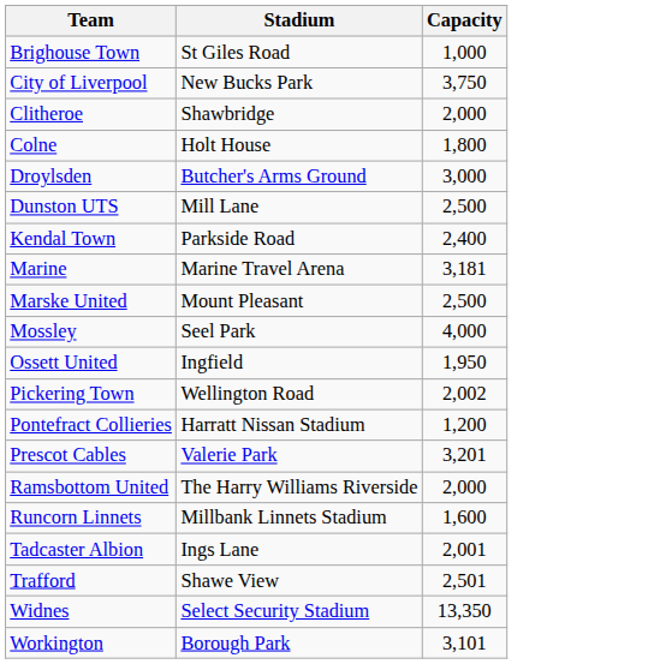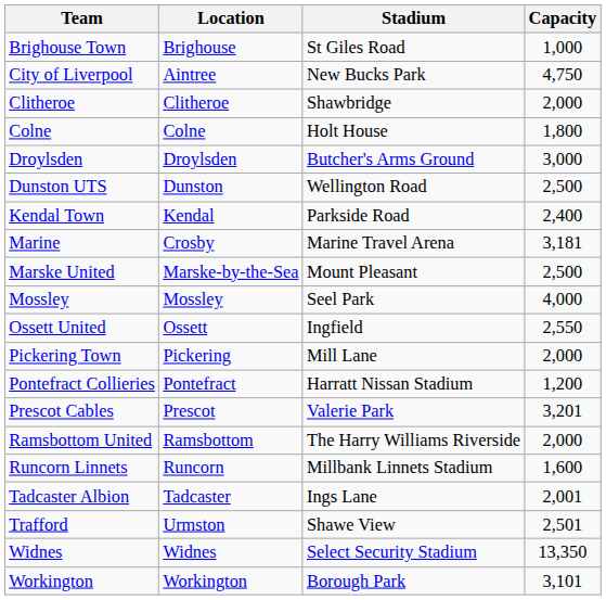 <table class="wikitable sortable">
 <tr>
 <th>Team</th>
+<th>Location</th>
 <th>Stadium</th>
 <th>Capacity</th>
 </tr>
 <tr>
 <td><a href='#'>Brighouse Town</a></td>
+<td><a href='#'>Brighouse</a></td>
 <td>St Giles Road</td>
 <td align="center">1,000</td>
 </tr>
 <tr>
 <td><a href='#'>City of Liverpool</a></td>
+<td><a href='#'>Aintree</a></td>
 <td>New Bucks Park</td>
-<td align="center">3,750</td>
+<td align="center">4,750</td>
 </tr>
 <tr>
+<td><a href='#'>Clitheroe</a></td>
 <td><a href='#'>Clitheroe</a></td>
 <td>Shawbridge</td>
 <td align="center">2,000</td>
 </tr>
 <tr>
 <td><a href='#'>Colne</a></td>
+<td><a href='#'>Colne</a></td>
 <td>Holt House</td>
 <td align="center">1,800</td>
 </tr>
 <tr>
+<td><a href='#'>Droylsden</a></td>
 <td><a href='#'>Droylsden</a></td>
 <td><a href='#'>Butcher's Arms Ground</a></td>
 <td align="center">3,000</td>
 </tr>
 <tr>
 <td><a href='#'>Dunston UTS</a></td>
-<td>Mill Lane</td>
+<td><a href='#'>Dunston</a></td>
+<td>Wellington Road</td>
 <td align="center">2,500</td>
 </tr>
 <tr>
 <td><a href='#'>Kendal Town</a></td>
+<td><a href='#'>Kendal</a></td>
 <td>Parkside Road</td>
 <td align="center">2,400</td>
 </tr>
 <tr>
 <td><a href='#'>Marine</a></td>
+<td><a href='#'>Crosby</a></td>
 <td>Marine Travel Arena</td>
 <td align="center">3,181</td>
 </tr>
 <tr>
 <td><a href='#'>Marske United</a></td>
+<td><a href='#'>Marske-by-the-Sea</a></td>
 <td>Mount Pleasant</td>
 <td align="center">2,500</td>
 </tr>
 <tr>
+<td><a href='#'>Mossley</a></td>
 <td><a href='#'>Mossley</a></td>
 <td>Seel Park</td>
 <td align="center">4,000</td>
 </tr>
 <tr>
 <td><a href='#'>Ossett United</a></td>
+<td><a href='#'>Ossett</a></td>
 <td>Ingfield</td>
-<td align="center">1,950</td>
+<td align="center">2,550</td>
 </tr>
 <tr>
 <td><a href='#'>Pickering Town</a></td>
-<td>Wellington Road</td>
-<td align="center">2,002</td>
+<td><a href='#'>Pickering</a></td>
+<td>Mill Lane</td>
+<td align="center">2,000</td>
 </tr>
 <tr>
 <td><a href='#'>Pontefract Collieries</a></td>
+<td><a href='#'>Pontefract</a></td>
 <td>Harratt Nissan Stadium</td>
 <td align="center">1,200</td>
 </tr>
 <tr>
 <td><a href='#'>Prescot Cables</a></td>
+<td><a href='#'>Prescot</a></td>
 <td><a href='#'>Valerie Park</a></td>
 <td align="center">3,201</td>
 </tr>
 <tr>
 <td><a href='#'>Ramsbottom United</a></td>
+<td><a href='#'>Ramsbottom</a></td>
 <td>The Harry Williams Riverside</td>
 <td align="center">2,000</td>
 </tr>
 <tr>
 <td><a href='#'>Runcorn Linnets</a></td>
+<td><a href='#'>Runcorn</a></td>
 <td>Millbank Linnets Stadium</td>
 <td align="center">1,600</td>
 </tr>
 <tr>
 <td><a href='#'>Tadcaster Albion</a></td>
+<td><a href='#'>Tadcaster</a></td>
 <td>Ings Lane</td>
 <td align="center">2,001</td>
 </tr>
 <tr>
 <td><a href='#'>Trafford</a></td>
+<td><a href='#'>Urmston</a></td>
 <td>Shawe View</td>
 <td align="center">2,501</td>
 </tr>
 <tr>
+<td><a href='#'>Widnes</a></td>
 <td><a href='#'>Widnes</a></td>
 <td><a href='#'>Select Security Stadium</a></td>
 <td align="center">13,350</td>
 </tr>
 <tr>
 <td><a href='#'>Workington</a></td>
+<td><a href='#'>Workington</a></td>
 <td><a href='#'>Borough Park</a></td>
 <td align="center">3,101</td>
 </tr>
 </table>
